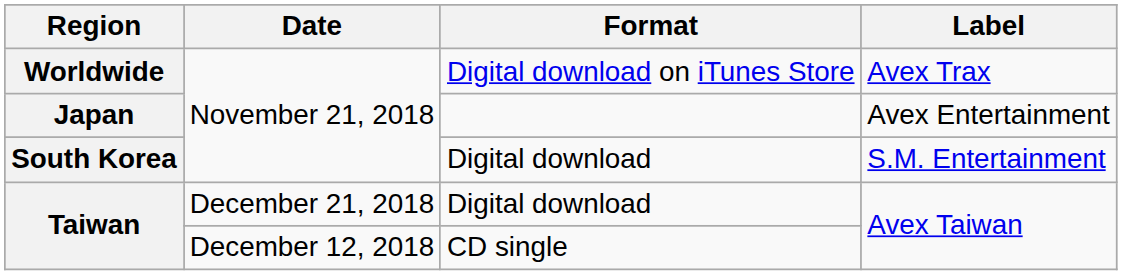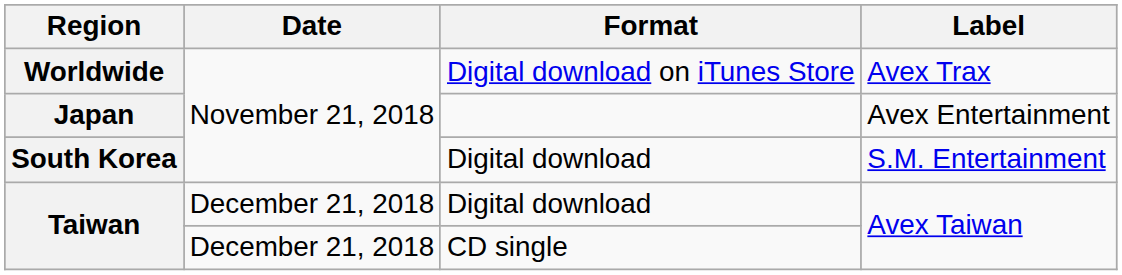 <table class="wikitable plainrowheaders">
 <tr>
 <th scope="col">Region</th>
 <th scope="col">Date</th>
 <th scope="col">Format</th>
 <th scope="col">Label</th>
 </tr>
 <tr>
 <th scope="row">Worldwide</th>
 <td rowspan="3">November 21, 2018</td>
 <td><a href='#'>Digital download</a> on <a href='#'>iTunes Store</a></td>
 <td><a href='#'>Avex Trax</a></td>
 </tr>
 <tr>
 <th scope="row">Japan</th>
 <td></td>
 <td>Avex Entertainment</td>
 </tr>
 <tr>
 <th scope="row">South Korea</th>
 <td>Digital download</td>
 <td><a href='#'>S.M. Entertainment</a></td>
 </tr>
 <tr>
 <th scope="row" rowspan="2">Taiwan</th>
 <td>December 21, 2018</td>
 <td>Digital download</td>
 <td rowspan="2"><a href='#'>Avex Taiwan</a></td>
 </tr>
 <tr>
-<td>December 12, 2018</td>
+<td>December 21, 2018</td>
 <td>CD single</td>
 </tr>
 </table>
